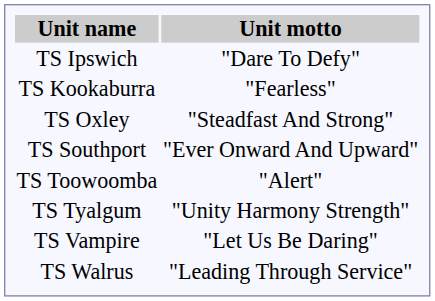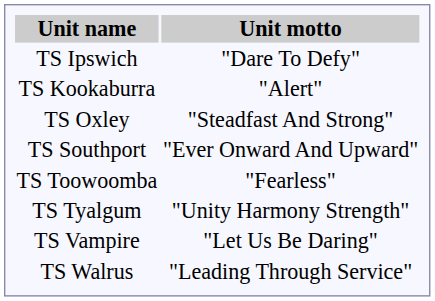 <table class="mw-collapsible mw-collapsed" style="border:1px solid #8888aa; background:#f7f8ff; text-align:center; padding:5px;">
 <tr style="background:#CCCCCC">
 <th>Unit name</th>
 <th>Unit motto</th>
 </tr>
 <tr>
 <td>TS Ipswich</td>
 <td>"Dare To Defy"</td>
 </tr>
 <tr>
 <td>TS Kookaburra</td>
-<td>"Fearless"</td>
+<td>"Alert"</td>
 </tr>
 <tr>
 <td>TS Oxley</td>
 <td>"Steadfast And Strong"</td>
 </tr>
 <tr>
 <td>TS Southport</td>
 <td>"Ever Onward And Upward"</td>
 </tr>
 <tr>
 <td>TS Toowoomba</td>
-<td>"Alert"</td>
+<td>"Fearless"</td>
 </tr>
 <tr>
 <td>TS Tyalgum</td>
 <td>"Unity Harmony Strength"</td>
 </tr>
 <tr>
 <td>TS Vampire</td>
 <td>"Let Us Be Daring"</td>
 </tr>
 <tr>
 <td>TS Walrus</td>
 <td>"Leading Through Service"</td>
 </tr>
 </table>
